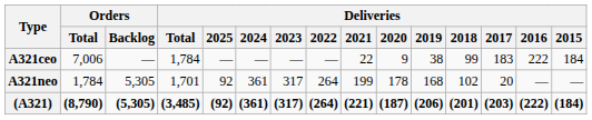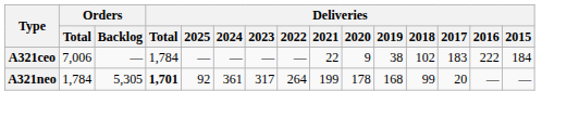 <table class="wikitable" style="text-align:right; font-size:96%;">
 <tr>
 <th rowspan=2>Type</th>
 <th colspan="2">Orders</th>
 <th colspan="12">Deliveries</th>
 </tr>
 <tr>
 <th>Total</th>
 <th>Backlog</th>
 <th>Total</th>
 <th>2025</th>
 <th>2024</th>
 <th>2023</th>
 <th>2022</th>
 <th>2021</th>
 <th>2020</th>
 <th>2019</th>
 <th>2018</th>
 <th>2017</th>
 <th>2016</th>
 <th>2015</th>
 </tr>
 <tr>
 <th>A321ceo</th>
 <td>7,006</td>
 <td>—</td>
 <td>1,784</td>
 <td>—</td>
 <td>—</td>
 <td>—</td>
 <td>—</td>
 <td>22</td>
 <td>9</td>
 <td>38</td>
-<td>99</td>
+<td>102</td>
 <td>183</td>
 <td>222</td>
 <td>184</td>
 </tr>
 <tr>
 <th>A321neo</th>
 <td>1,784</td>
 <td>5,305</td>
-<td>1,701</td>
+<td><strong>1,701</strong></td>
 <td>92</td>
 <td>361</td>
 <td>317</td>
 <td>264</td>
 <td>199</td>
 <td>178</td>
 <td>168</td>
-<td>102</td>
+<td>99</td>
 <td>20</td>
 <td>—</td>
 <td>—</td>
 </tr>
-<tr>
-<th>(A321)</th>
-<td><strong>(8,790)</strong></td>
-<td><strong>(5,305)</strong></td>
-<td><strong>(3,485)</strong></td>
-<td><strong>(92)</strong></td>
-<td><strong>(361)</strong></td>
-<td><strong>(317)</strong></td>
-<td><strong>(264)</strong></td>
-<td><strong>(221)</strong></td>
-<td><strong>(187)</strong></td>
-<td><strong>(206)</strong></td>
-<td><strong>(201)</strong></td>
-<td><strong>(203)</strong></td>
-<td><strong>(222)</strong></td>
-<td><strong>(184)</strong></td>
-</tr>
 </table>
